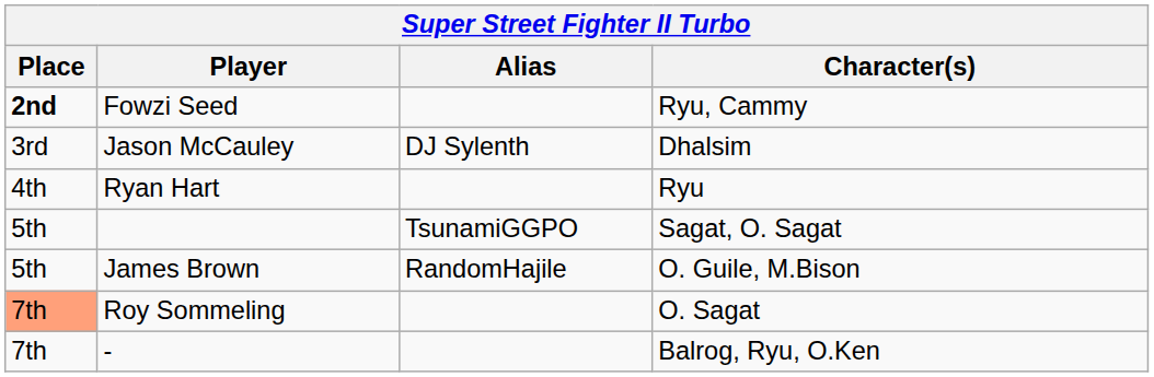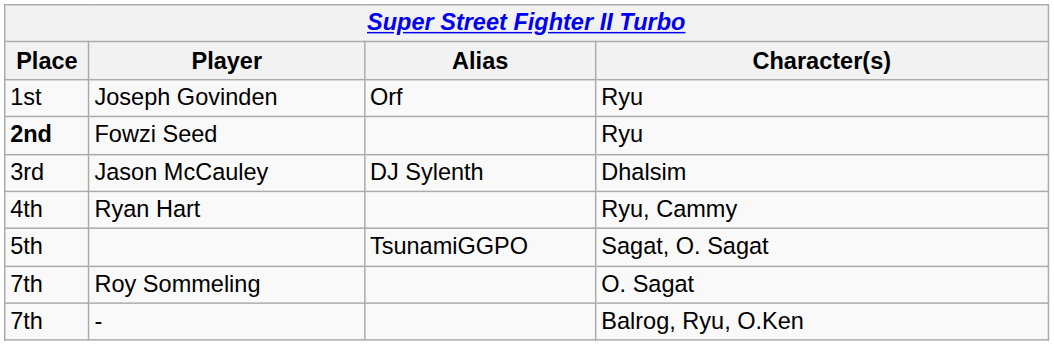 <table class="wikitable">
 <tr>
 <th colspan="4"><strong><em><a href='#'>Super Street Fighter II Turbo</a></em></strong></th>
 </tr>
 <tr>
 <th style="width:50px;">Place</th>
 <th style="width:180px;">Player</th>
 <th style="width:150px;">Alias</th>
 <th style="width:300px;">Character(s)</th>
 </tr>
 <tr>
+<td>1st</td>
+<td> Joseph Govinden</td>
+<td>Orf</td>
+<td>Ryu</td>
+</tr>
+<tr>
 <td><strong>2nd</strong></td>
 <td> Fowzi Seed</td>
 <td></td>
-<td>Ryu, Cammy</td>
+<td>Ryu</td>
 </tr>
 <tr>
 <td>3rd</td>
 <td> Jason McCauley</td>
 <td>DJ Sylenth</td>
 <td>Dhalsim</td>
 </tr>
 <tr>
 <td>4th</td>
 <td> Ryan Hart</td>
 <td></td>
-<td>Ryu</td>
+<td>Ryu, Cammy</td>
 </tr>
 <tr>
 <td>5th</td>
 <td></td>
 <td>TsunamiGGPO</td>
 <td>Sagat, O. Sagat</td>
 </tr>
 <tr>
-<td>5th</td>
-<td> James Brown</td>
-<td>RandomHajile</td>
-<td>O. Guile, M.Bison</td>
-</tr>
-<tr>
-<td style="background: lightsalmon;">7th</td>
+<td>7th</td>
 <td> Roy Sommeling</td>
 <td></td>
 <td>O. Sagat</td>
 </tr>
 <tr>
 <td>7th</td>
 <td> -</td>
 <td></td>
 <td>Balrog, Ryu, O.Ken</td>
 </tr>
 </table>
